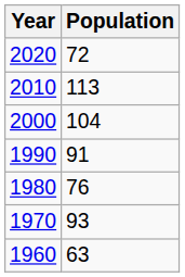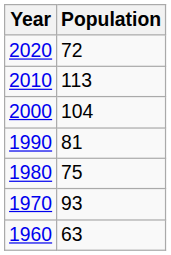 <table class="wikitable">
 <tr>
 <th>Year</th>
 <th>Population</th>
 </tr>
 <tr>
 <td><a href='#'>2020</a></td>
 <td>72</td>
 </tr>
 <tr>
 <td><a href='#'>2010</a></td>
 <td>113</td>
 </tr>
 <tr>
 <td><a href='#'>2000</a></td>
 <td>104</td>
 </tr>
 <tr>
 <td><a href='#'>1990</a></td>
-<td>91</td>
+<td>81</td>
 </tr>
 <tr>
 <td><a href='#'>1980</a></td>
-<td>76</td>
+<td>75</td>
 </tr>
 <tr>
 <td><a href='#'>1970</a></td>
 <td>93</td>
 </tr>
 <tr>
 <td><a href='#'>1960</a></td>
 <td>63</td>
 </tr>
 </table>
